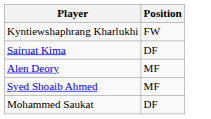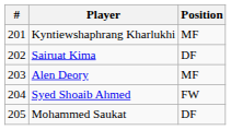 <table class="wikitable sortable" style="text-align:left; font-size:95%">
 <tr>
+<th>#</th>
 <th>Player</th>
 <th>Position</th>
 </tr>
 <tr>
+<td>201</td>
 <td>Kyntiewshaphrang Kharlukhi</td>
-<td>FW</td>
+<td>MF</td>
 </tr>
 <tr>
+<td>202</td>
 <td><a href='#'>Sairuat Kima</a></td>
 <td>DF</td>
 </tr>
 <tr>
+<td>203</td>
 <td><a href='#'>Alen Deory</a></td>
 <td>MF</td>
 </tr>
 <tr>
+<td>204</td>
 <td><a href='#'>Syed Shoaib Ahmed</a></td>
-<td>MF</td>
+<td>FW</td>
 </tr>
 <tr>
+<td>205</td>
 <td>Mohammed Saukat</td>
 <td>DF</td>
 </tr>
 </table>
